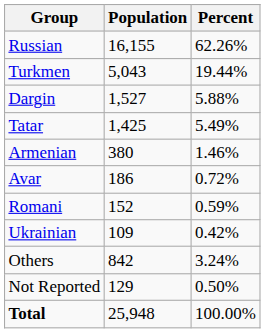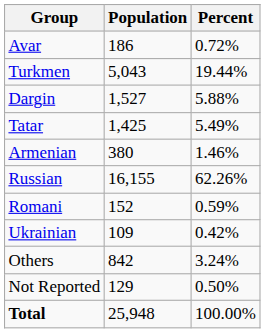 <table class="wikitable">
 <tr>
 <th>Group</th>
 <th>Population</th>
 <th>Percent</th>
 </tr>
 <tr>
-<td><a href='#'>Russian</a></td>
-<td>16,155</td>
-<td>62.26%</td>
+<td><a href='#'>Avar</a></td>
+<td>186</td>
+<td>0.72%</td>
 </tr>
 <tr>
 <td><a href='#'>Turkmen</a></td>
 <td>5,043</td>
 <td>19.44%</td>
 </tr>
 <tr>
 <td><a href='#'>Dargin</a></td>
 <td>1,527</td>
 <td>5.88%</td>
 </tr>
 <tr>
 <td><a href='#'>Tatar</a></td>
 <td>1,425</td>
 <td>5.49%</td>
 </tr>
 <tr>
 <td><a href='#'>Armenian</a></td>
 <td>380</td>
 <td>1.46%</td>
 </tr>
 <tr>
-<td><a href='#'>Avar</a></td>
-<td>186</td>
-<td>0.72%</td>
+<td><a href='#'>Russian</a></td>
+<td>16,155</td>
+<td>62.26%</td>
 </tr>
 <tr>
 <td><a href='#'>Romani</a></td>
 <td>152</td>
 <td>0.59%</td>
 </tr>
 <tr>
 <td><a href='#'>Ukrainian</a></td>
 <td>109</td>
 <td>0.42%</td>
 </tr>
 <tr>
 <td>Others</td>
 <td>842</td>
 <td>3.24%</td>
 </tr>
 <tr>
 <td>Not Reported</td>
 <td>129</td>
 <td>0.50%</td>
 </tr>
 <tr>
 <td><strong>Total</strong></td>
 <td>25,948</td>
 <td>100.00%</td>
 </tr>
 </table>
